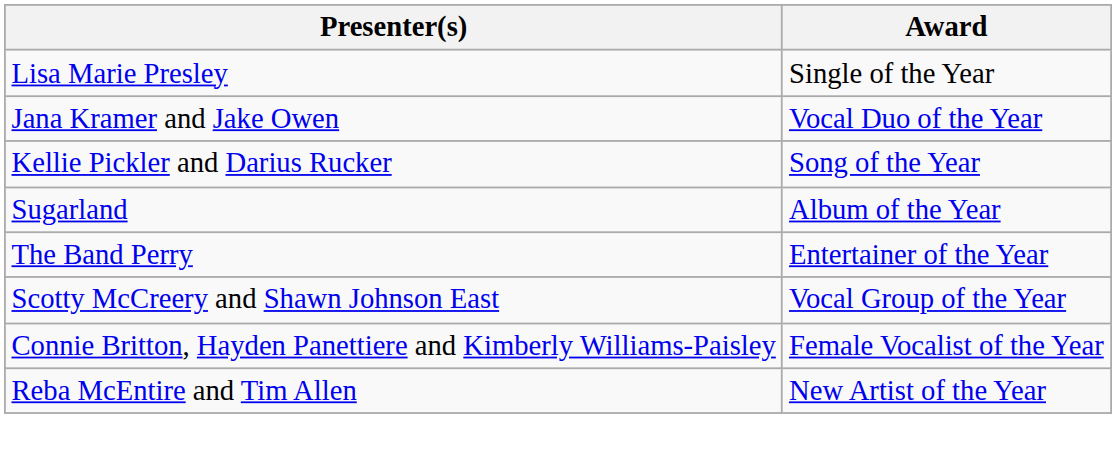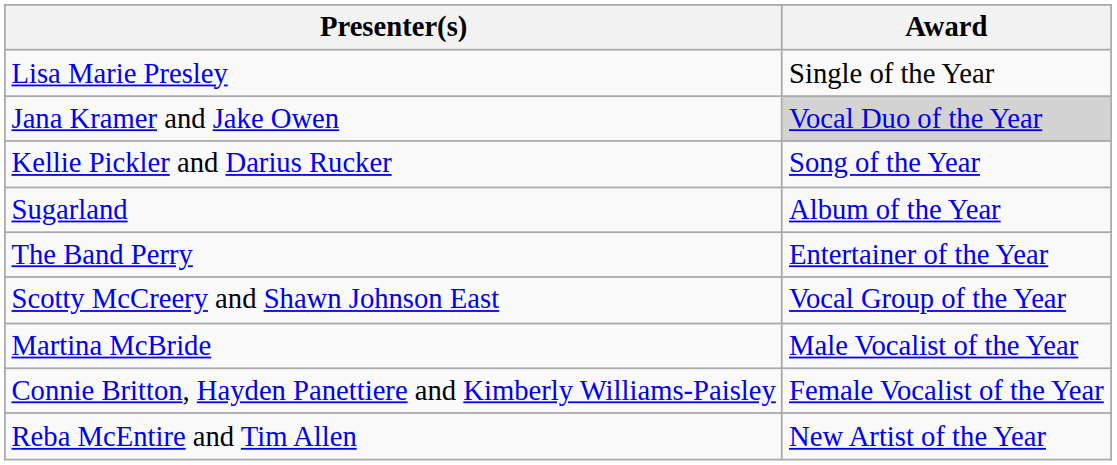 <table class="wikitable">
 <tr>
 <th>Presenter(s)</th>
 <th>Award</th>
 </tr>
 <tr>
 <td><a href='#'>Lisa Marie Presley</a></td>
 <td>Single of the Year</td>
 </tr>
 <tr>
 <td><a href='#'>Jana Kramer</a> and <a href='#'>Jake Owen</a></td>
-<td><a href='#'>Vocal Duo of the Year</a></td>
+<td style="background: lightgrey;"><a href='#'>Vocal Duo of the Year</a></td>
 </tr>
 <tr>
 <td><a href='#'>Kellie Pickler</a> and <a href='#'>Darius Rucker</a></td>
 <td><a href='#'>Song of the Year</a></td>
 </tr>
 <tr>
 <td><a href='#'>Sugarland</a></td>
 <td><a href='#'>Album of the Year</a></td>
 </tr>
 <tr>
 <td><a href='#'>The Band Perry</a></td>
 <td><a href='#'>Entertainer of the Year</a></td>
 </tr>
 <tr>
 <td><a href='#'>Scotty McCreery</a> and <a href='#'>Shawn Johnson East</a></td>
 <td><a href='#'>Vocal Group of the Year</a></td>
 </tr>
 <tr>
+<td><a href='#'>Martina McBride</a></td>
+<td><a href='#'>Male Vocalist of the Year</a></td>
+</tr>
+<tr>
 <td><a href='#'>Connie Britton</a>, <a href='#'>Hayden Panettiere</a> and <a href='#'>Kimberly Williams-Paisley</a></td>
 <td><a href='#'>Female Vocalist of the Year</a></td>
 </tr>
 <tr>
 <td><a href='#'>Reba McEntire</a> and <a href='#'>Tim Allen</a></td>
 <td><a href='#'>New Artist of the Year</a></td>
 </tr>
 </table>
